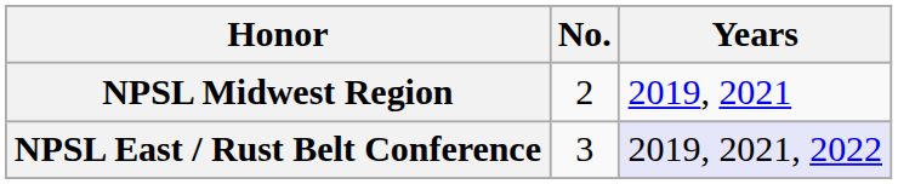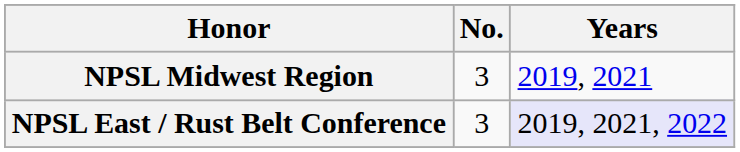 <table class="wikitable plainrowheaders">
 <tr>
 <th scope=col>Honor</th>
 <th scope=col>No.</th>
 <th scope=col>Years</th>
 </tr>
 <tr>
 <th scope=row>NPSL Midwest Region</th>
-<td align=center>2</td>
+<td align=center>3</td>
 <td><a href='#'>2019</a>, <a href='#'>2021</a></td>
 </tr>
 <tr>
 <th scope=row>NPSL East / Rust Belt Conference</th>
 <td align=center>3</td>
 <td style="background: lavender;">2019, 2021, <a href='#'>2022</a></td>
 </tr>
 </table>
